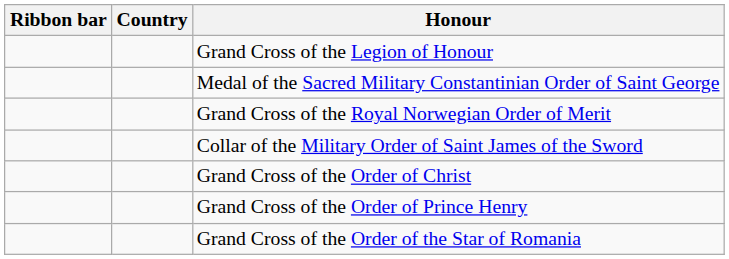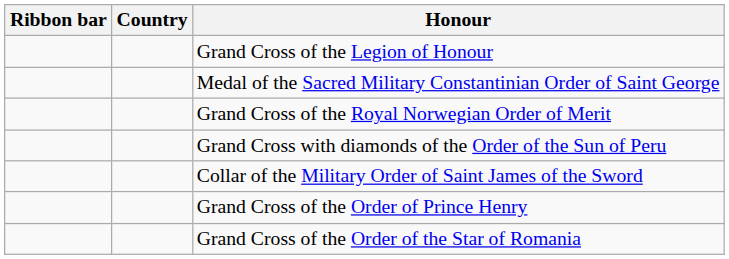 <table class="wikitable">
 <tr>
 <th style="width:80px;">Ribbon bar</th>
 <th>Country</th>
 <th>Honour</th>
 </tr>
 <tr>
 <td></td>
 <td></td>
 <td>Grand Cross of the <a href='#'>Legion of Honour</a></td>
 </tr>
 <tr>
 <td></td>
 <td></td>
 <td>Medal of the <a href='#'>Sacred Military Constantinian Order of Saint George</a></td>
 </tr>
 <tr>
 <td></td>
 <td></td>
 <td>Grand Cross of the <a href='#'>Royal Norwegian Order of Merit</a></td>
 </tr>
 <tr>
 <td></td>
 <td></td>
-<td>Collar of the <a href='#'>Military Order of Saint James of the Sword</a></td>
+<td>Grand Cross with diamonds of the <a href='#'>Order of the Sun of Peru</a></td>
 </tr>
 <tr>
 <td></td>
 <td></td>
-<td>Grand Cross of the <a href='#'>Order of Christ</a></td>
+<td>Collar of the <a href='#'>Military Order of Saint James of the Sword</a></td>
 </tr>
 <tr>
 <td></td>
 <td></td>
 <td>Grand Cross of the <a href='#'>Order of Prince Henry</a></td>
 </tr>
 <tr>
 <td></td>
 <td></td>
 <td>Grand Cross of the <a href='#'>Order of the Star of Romania</a></td>
 </tr>
 </table>
